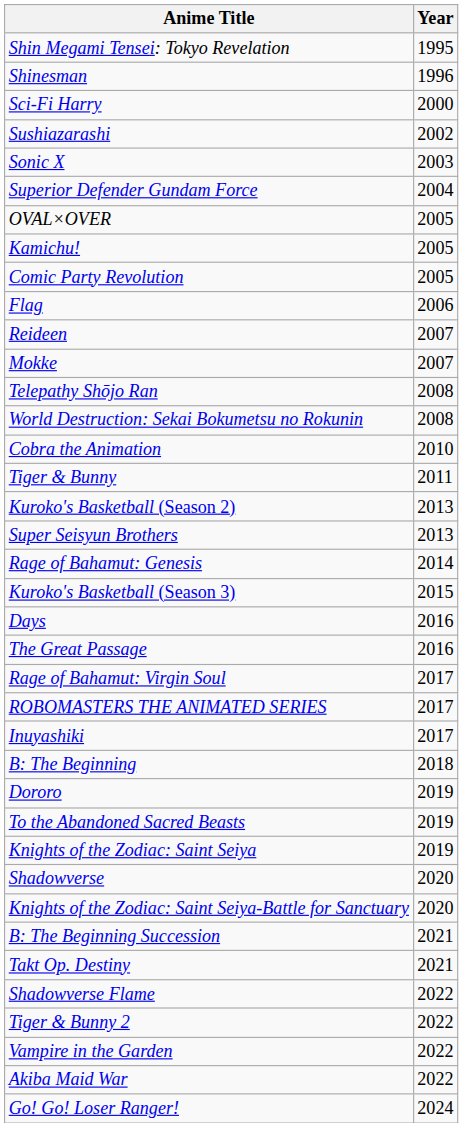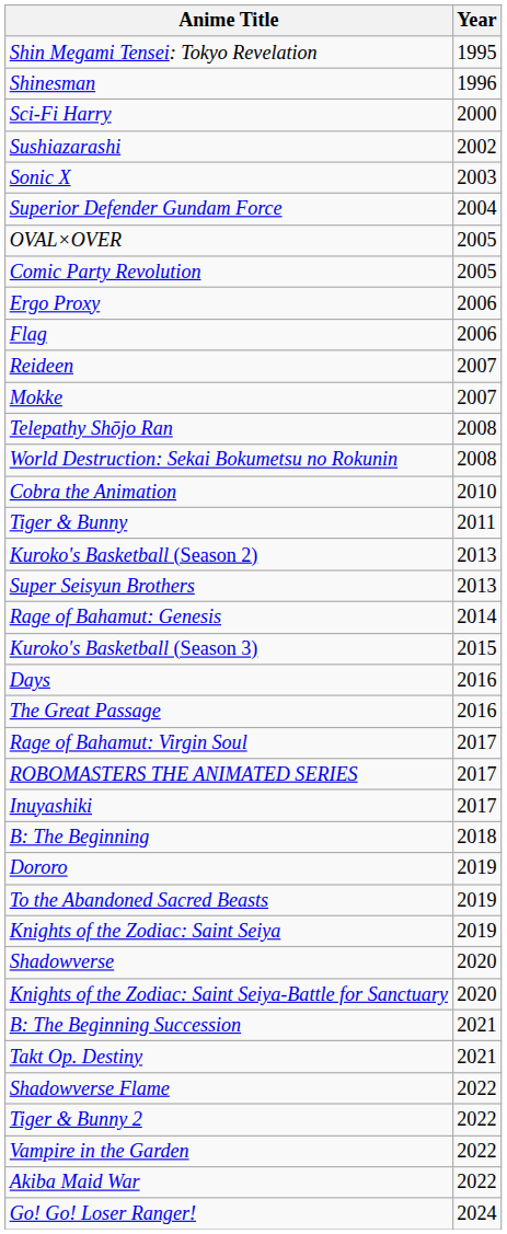 <table class="wikitable">
 <tr>
 <th>Anime Title</th>
 <th>Year</th>
 </tr>
 <tr>
 <td><em><a href='#'>Shin Megami Tensei</a>: Tokyo Revelation</em></td>
 <td>1995</td>
 </tr>
 <tr>
 <td><em><a href='#'>Shinesman</a></em></td>
 <td>1996</td>
 </tr>
 <tr>
 <td><em><a href='#'>Sci-Fi Harry</a></em></td>
 <td>2000</td>
 </tr>
 <tr>
 <td><a href='#'><em>Sushiazarashi</em></a></td>
 <td>2002</td>
 </tr>
 <tr>
 <td><em><a href='#'>Sonic X</a></em></td>
 <td>2003</td>
 </tr>
 <tr>
 <td><em><a href='#'>Superior Defender Gundam Force</a></em></td>
 <td>2004</td>
 </tr>
 <tr>
 <td><em>OVAL×OVER</em></td>
 <td>2005</td>
 </tr>
 <tr>
-<td><em><a href='#'>Kamichu!</a></em></td>
+<td><em><a href='#'>Comic Party Revolution</a></em></td>
 <td>2005</td>
 </tr>
 <tr>
-<td><em><a href='#'>Comic Party Revolution</a></em></td>
-<td>2005</td>
+<td><em><a href='#'>Ergo Proxy</a></em></td>
+<td>2006</td>
 </tr>
 <tr>
 <td><a href='#'><em>Flag</em></a></td>
 <td>2006</td>
 </tr>
 <tr>
 <td><em><a href='#'>Reideen</a></em></td>
 <td>2007</td>
 </tr>
 <tr>
 <td><em><a href='#'>Mokke</a></em></td>
 <td>2007</td>
 </tr>
 <tr>
 <td><em><a href='#'>Telepathy Shōjo Ran</a></em></td>
 <td>2008</td>
 </tr>
 <tr>
 <td><em><a href='#'>World Destruction: Sekai Bokumetsu no Rokunin</a></em></td>
 <td>2008</td>
 </tr>
 <tr>
 <td><em><a href='#'>Cobra the Animation</a></em></td>
 <td>2010</td>
 </tr>
 <tr>
 <td><em><a href='#'>Tiger & Bunny</a></em></td>
 <td>2011</td>
 </tr>
 <tr>
 <td><a href='#'><em>Kuroko's Basketball</em> (Season 2)</a></td>
 <td>2013</td>
 </tr>
 <tr>
 <td><em><a href='#'>Super Seisyun Brothers</a></em></td>
 <td>2013</td>
 </tr>
 <tr>
 <td><em><a href='#'>Rage of Bahamut: Genesis</a></em></td>
 <td>2014</td>
 </tr>
 <tr>
 <td><a href='#'><em>Kuroko's Basketball</em> (Season 3)</a></td>
 <td>2015</td>
 </tr>
 <tr>
 <td><em><a href='#'>Days</a></em></td>
 <td>2016</td>
 </tr>
 <tr>
 <td><em><a href='#'>The Great Passage</a></em></td>
 <td>2016</td>
 </tr>
 <tr>
 <td><em><a href='#'>Rage of Bahamut: Virgin Soul</a></em></td>
 <td>2017</td>
 </tr>
 <tr>
 <td><em><a href='#'>ROBOMASTERS THE ANIMATED SERIES</a></em></td>
 <td>2017</td>
 </tr>
 <tr>
 <td><em><a href='#'>Inuyashiki</a></em></td>
 <td>2017</td>
 </tr>
 <tr>
 <td><em><a href='#'>B: The Beginning</a></em></td>
 <td>2018</td>
 </tr>
 <tr>
 <td><em><a href='#'>Dororo</a></em></td>
 <td>2019</td>
 </tr>
 <tr>
 <td><em><a href='#'>To the Abandoned Sacred Beasts</a></em></td>
 <td>2019</td>
 </tr>
 <tr>
 <td><em><a href='#'>Knights of the Zodiac: Saint Seiya</a></em></td>
 <td>2019</td>
 </tr>
 <tr>
 <td><em><a href='#'>Shadowverse</a></em></td>
 <td>2020</td>
 </tr>
 <tr>
 <td><em><a href='#'>Knights of the Zodiac: Saint Seiya-Battle for Sanctuary</a></em></td>
 <td>2020</td>
 </tr>
 <tr>
 <td><em><a href='#'>B: The Beginning Succession</a></em></td>
 <td>2021</td>
 </tr>
 <tr>
 <td><em><a href='#'>Takt Op. Destiny</a></em></td>
 <td>2021</td>
 </tr>
 <tr>
 <td><em><a href='#'>Shadowverse Flame</a></em></td>
 <td>2022</td>
 </tr>
 <tr>
 <td><em><a href='#'>Tiger & Bunny 2</a></em></td>
 <td>2022</td>
 </tr>
 <tr>
 <td><em><a href='#'>Vampire in the Garden</a></em></td>
 <td>2022</td>
 </tr>
 <tr>
 <td><em><a href='#'>Akiba Maid War</a></em></td>
 <td>2022</td>
 </tr>
 <tr>
 <td><em><a href='#'>Go! Go! Loser Ranger!</a></em></td>
 <td>2024</td>
 </tr>
 <tr>
 </tr>
 </table>
